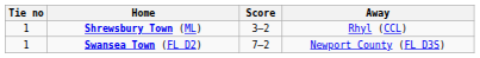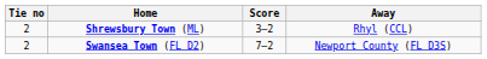 <table class="wikitable" style="text-align:center">
 <tr>
 <th width=50>Tie no</th>
 <th width=250>Home</th>
 <th width=50>Score</th>
 <th width=250>Away</th>
 </tr>
 <tr>
-<td>1</td>
+<td>2</td>
 <td><strong><a href='#'>Shrewsbury Town</a></strong> (<a href='#'>ML</a>)</td>
 <td>3–2</td>
 <td><a href='#'>Rhyl</a> (<a href='#'>CCL</a>)</td>
 </tr>
 <tr>
-<td>1</td>
+<td>2</td>
 <td><strong><a href='#'>Swansea Town</a></strong> (<a href='#'>FL D2</a>)</td>
 <td>7–2</td>
 <td><a href='#'>Newport County</a> (<a href='#'>FL D3S</a>)</td>
 </tr>
 </table>
